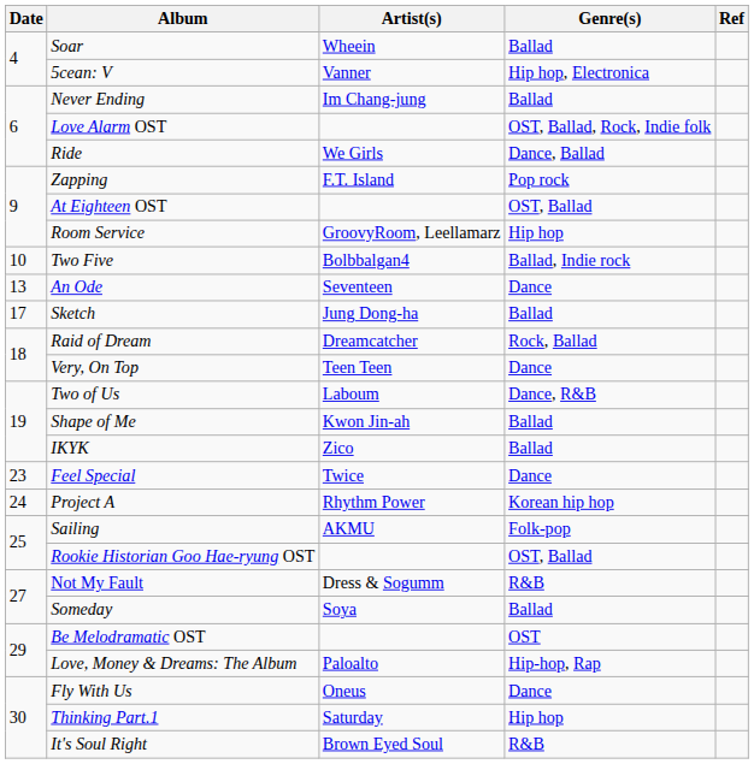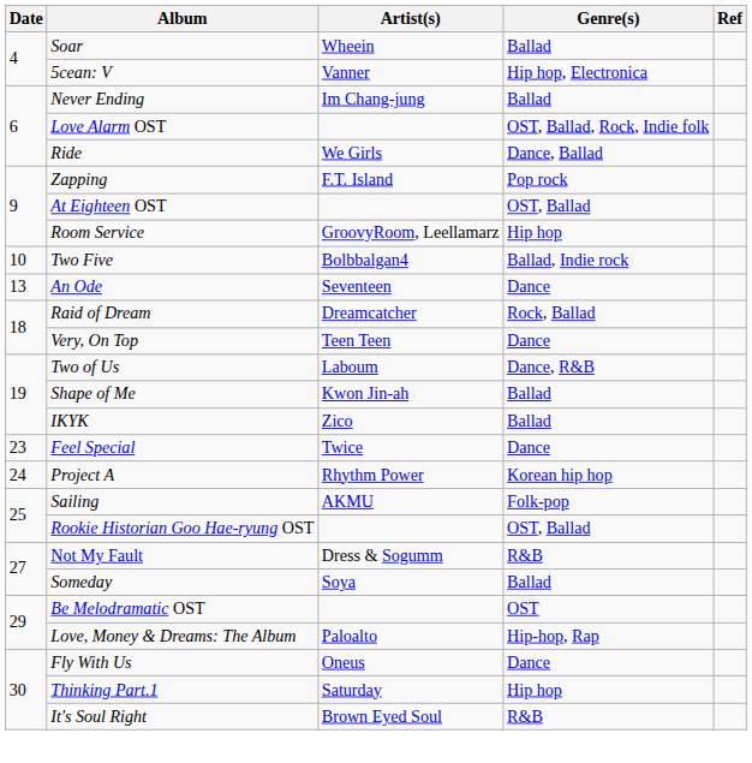 <table class="wikitable">
 <tr>
 <th>Date</th>
 <th>Album</th>
 <th>Artist(s)</th>
 <th>Genre(s)</th>
 <th>Ref</th>
 </tr>
 <tr>
 <td rowspan="2">4</td>
 <td><em>Soar</em></td>
 <td><a href='#'>Wheein</a></td>
 <td><a href='#'>Ballad</a></td>
 <td></td>
 </tr>
 <tr>
 <td><em>5cean: V</em></td>
 <td><a href='#'>Vanner</a></td>
 <td><a href='#'>Hip hop</a>, <a href='#'>Electronica</a></td>
 <td></td>
 </tr>
 <tr>
 <td rowspan="3">6</td>
 <td><em>Never Ending</em></td>
 <td><a href='#'>Im Chang-jung</a></td>
 <td><a href='#'>Ballad</a></td>
 <td></td>
 </tr>
 <tr>
 <td><em><a href='#'>Love Alarm</a></em> OST</td>
 <td></td>
 <td><a href='#'>OST</a>, <a href='#'>Ballad</a>, <a href='#'>Rock</a>, <a href='#'>Indie folk</a></td>
 <td></td>
 </tr>
 <tr>
 <td><em>Ride</em></td>
 <td><a href='#'>We Girls</a></td>
 <td><a href='#'>Dance</a>, <a href='#'>Ballad</a></td>
 <td></td>
 </tr>
 <tr>
 <td rowspan="3">9</td>
 <td><em>Zapping</em></td>
 <td><a href='#'>F.T. Island</a></td>
 <td><a href='#'>Pop rock</a></td>
 <td></td>
 </tr>
 <tr>
 <td><em><a href='#'>At Eighteen</a></em> OST</td>
 <td></td>
 <td><a href='#'>OST</a>, <a href='#'>Ballad</a></td>
 <td></td>
 </tr>
 <tr>
 <td><em>Room Service</em></td>
 <td><a href='#'>GroovyRoom</a>, Leellamarz</td>
 <td><a href='#'>Hip hop</a></td>
 <td></td>
 </tr>
 <tr>
 <td>10</td>
 <td><em>Two Five</em></td>
 <td><a href='#'>Bolbbalgan4</a></td>
 <td><a href='#'>Ballad</a>, <a href='#'>Indie rock</a></td>
 <td></td>
 </tr>
 <tr>
 <td>13</td>
 <td><em><a href='#'>An Ode</a></em></td>
 <td><a href='#'>Seventeen</a></td>
 <td><a href='#'>Dance</a></td>
-<td></td>
-</tr>
-<tr>
-<td>17</td>
-<td><em>Sketch</em></td>
-<td><a href='#'>Jung Dong-ha</a></td>
-<td><a href='#'>Ballad</a></td>
 <td></td>
 </tr>
 <tr>
 <td rowspan="2">18</td>
 <td><em>Raid of Dream</em></td>
 <td><a href='#'>Dreamcatcher</a></td>
 <td><a href='#'>Rock</a>, <a href='#'>Ballad</a></td>
 <td></td>
 </tr>
 <tr>
 <td><em>Very, On Top</em></td>
 <td><a href='#'>Teen Teen</a></td>
 <td><a href='#'>Dance</a></td>
 <td></td>
 </tr>
 <tr>
 <td rowspan="3">19</td>
 <td><em>Two of Us</em></td>
 <td><a href='#'>Laboum</a></td>
 <td><a href='#'>Dance</a>, <a href='#'>R&B</a></td>
 <td></td>
 </tr>
 <tr>
 <td><em>Shape of Me</em></td>
 <td><a href='#'>Kwon Jin-ah</a></td>
 <td><a href='#'>Ballad</a></td>
 <td></td>
 </tr>
 <tr>
 <td><em>IKYK</em></td>
 <td><a href='#'>Zico</a></td>
 <td><a href='#'>Ballad</a></td>
 <td></td>
 </tr>
 <tr>
 <td>23</td>
 <td><em><a href='#'>Feel Special</a></em></td>
 <td><a href='#'>Twice</a></td>
 <td><a href='#'>Dance</a></td>
 <td></td>
 </tr>
 <tr>
 <td>24</td>
 <td><em>Project A</em></td>
 <td><a href='#'>Rhythm Power</a></td>
 <td><a href='#'>Korean hip hop</a></td>
 <td></td>
 </tr>
 <tr>
 <td rowspan="2">25</td>
 <td><em>Sailing</em></td>
 <td><a href='#'>AKMU</a></td>
 <td><a href='#'>Folk-pop</a></td>
 <td></td>
 </tr>
 <tr>
 <td><em><a href='#'>Rookie Historian Goo Hae-ryung</a></em> OST</td>
 <td></td>
 <td><a href='#'>OST</a>, <a href='#'>Ballad</a></td>
 <td></td>
 </tr>
 <tr>
 <td rowspan="2">27</td>
 <td><a href='#'>Not My Fault</a></td>
 <td>Dress & <a href='#'>Sogumm</a></td>
 <td><a href='#'>R&B</a></td>
 <td></td>
 </tr>
 <tr>
 <td><em>Someday</em></td>
 <td><a href='#'>Soya</a></td>
 <td><a href='#'>Ballad</a></td>
 <td></td>
 </tr>
 <tr>
 <td rowspan="2">29</td>
 <td><em><a href='#'>Be Melodramatic</a></em> OST</td>
 <td></td>
 <td><a href='#'>OST</a></td>
 <td></td>
 </tr>
 <tr>
 <td><em>Love, Money & Dreams: The Album</em></td>
 <td><a href='#'>Paloalto</a></td>
 <td><a href='#'>Hip-hop</a>, <a href='#'>Rap</a></td>
 <td></td>
 </tr>
 <tr>
 <td rowspan="3">30</td>
 <td><em>Fly With Us</em></td>
 <td><a href='#'>Oneus</a></td>
 <td><a href='#'>Dance</a></td>
 <td></td>
 </tr>
 <tr>
 <td><em><a href='#'>Thinking Part.1</a></em></td>
 <td><a href='#'>Saturday</a></td>
 <td><a href='#'>Hip hop</a></td>
 <td></td>
 </tr>
 <tr>
 <td><em>It's Soul Right</em></td>
 <td><a href='#'>Brown Eyed Soul</a></td>
 <td><a href='#'>R&B</a></td>
 <td></td>
 </tr>
 </table>
